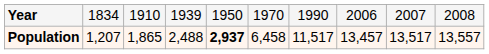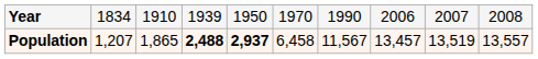 <table class="wikitable">
 <tr bgcolor="#f5f5f5"  align="center">
 <td align="left"><strong>Year</strong></td>
 <td>1834</td>
 <td>1910</td>
 <td>1939</td>
 <td>1950</td>
 <td>1970</td>
 <td>1990</td>
 <td>2006</td>
 <td>2007</td>
 <td>2008</td>
 </tr>
 <tr bgcolor="#fff5ee" align="center">
 <td align="left"><strong>Population</strong></td>
 <td>1,207</td>
 <td>1,865</td>
-<td>2,488</td>
+<td><strong>2,488</strong></td>
 <td><strong>2,937</strong></td>
 <td>6,458</td>
-<td>11,517</td>
+<td>11,567</td>
 <td>13,457</td>
-<td>13,517</td>
+<td>13,519</td>
 <td>13,557</td>
 </tr>
 </table>
